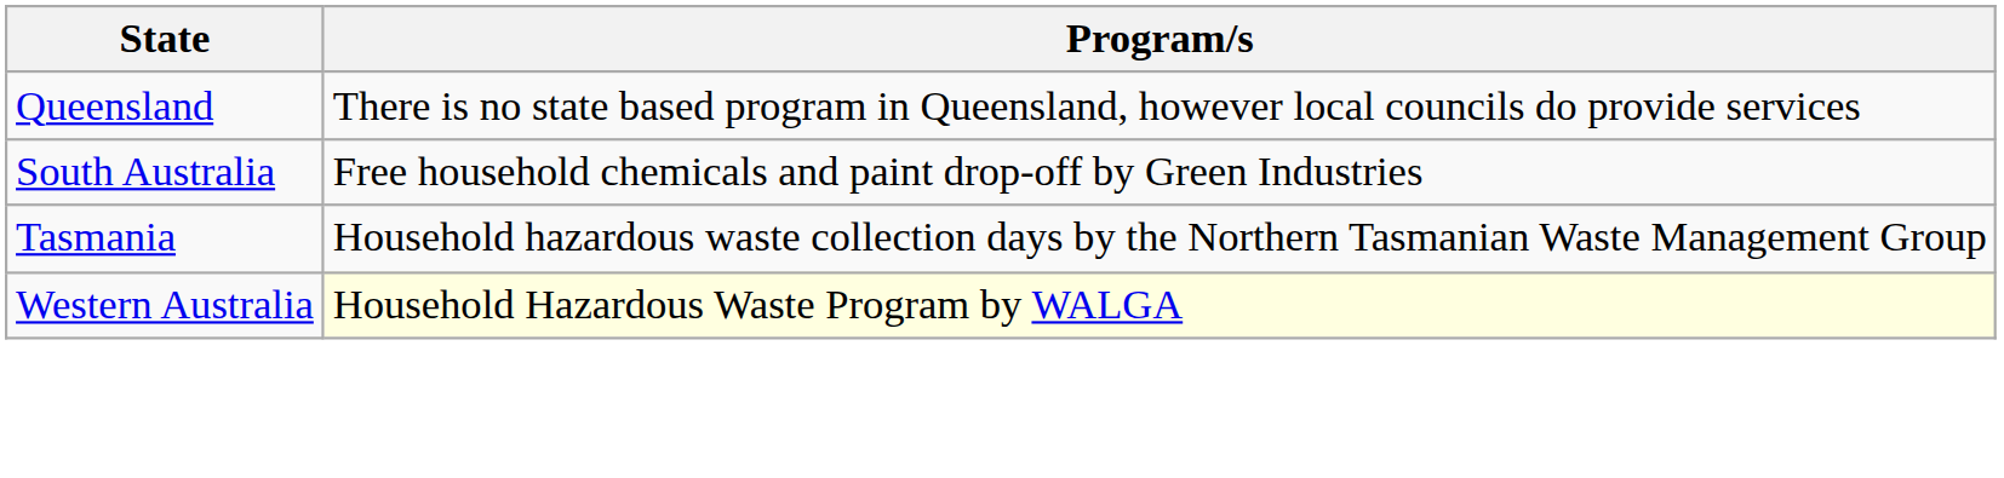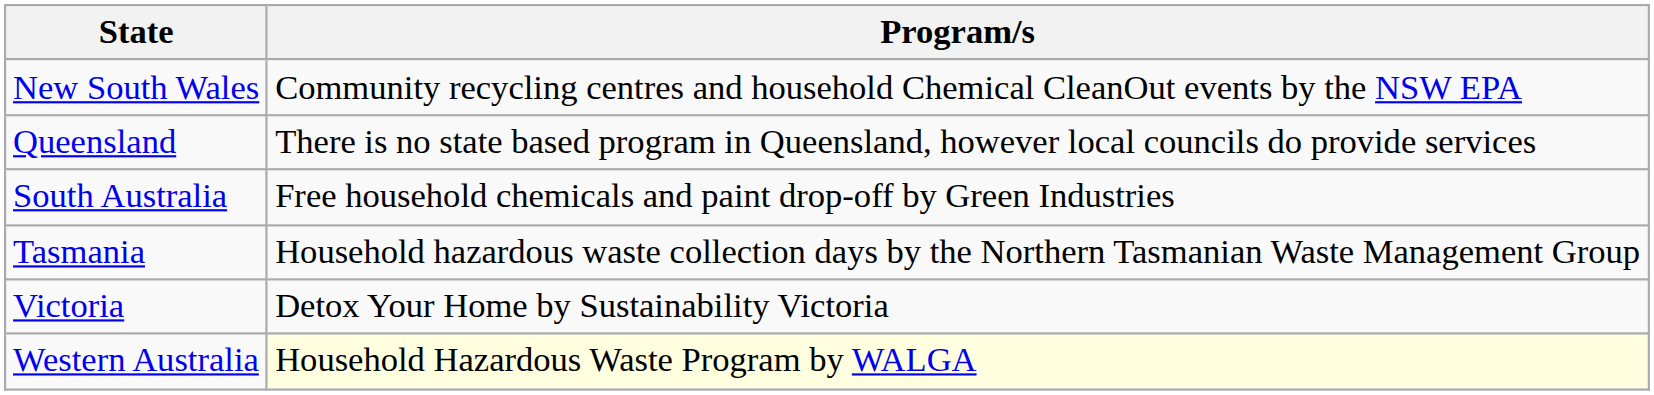 <table class="wikitable">
 <tr>
 <th>State</th>
 <th>Program/s</th>
+</tr>
+<tr>
+<td><a href='#'>New South Wales</a></td>
+<td>Community recycling centres and household Chemical CleanOut events by the <a href='#'>NSW EPA</a></td>
 </tr>
 <tr>
 <td><a href='#'>Queensland</a></td>
 <td>There is no state based program in Queensland, however local councils do provide services</td>
 </tr>
 <tr>
 <td><a href='#'>South Australia</a></td>
 <td>Free household chemicals and paint drop-off by Green Industries</td>
 </tr>
 <tr>
 <td><a href='#'>Tasmania</a></td>
 <td>Household hazardous waste collection days by the Northern Tasmanian Waste Management Group</td>
 </tr>
 <tr>
+<td><a href='#'>Victoria</a></td>
+<td>Detox Your Home by Sustainability Victoria</td>
+</tr>
+<tr>
 <td><a href='#'>Western Australia</a></td>
 <td style="background: lightyellow;">Household Hazardous Waste Program by <a href='#'>WALGA</a></td>
 </tr>
 </table>
